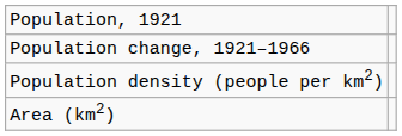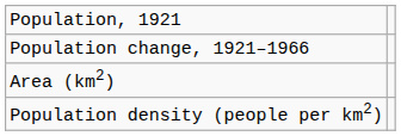 <table class="wikitable">
 <tr>
 <td>Population, 1921</td>
 <td></td>
 </tr>
 <tr>
 <td>Population change, 1921–1966</td>
 <td></td>
 </tr>
 <tr>
+<td>Area (km<sup>2</sup>)</td>
+<td></td>
+</tr>
+<tr>
 <td>Population density (people per km<sup>2</sup>)</td>
 <td></td>
 </tr>
-<tr>
-<td>Area (km<sup>2</sup>)</td>
-<td></td>
-</tr>
 </table>
